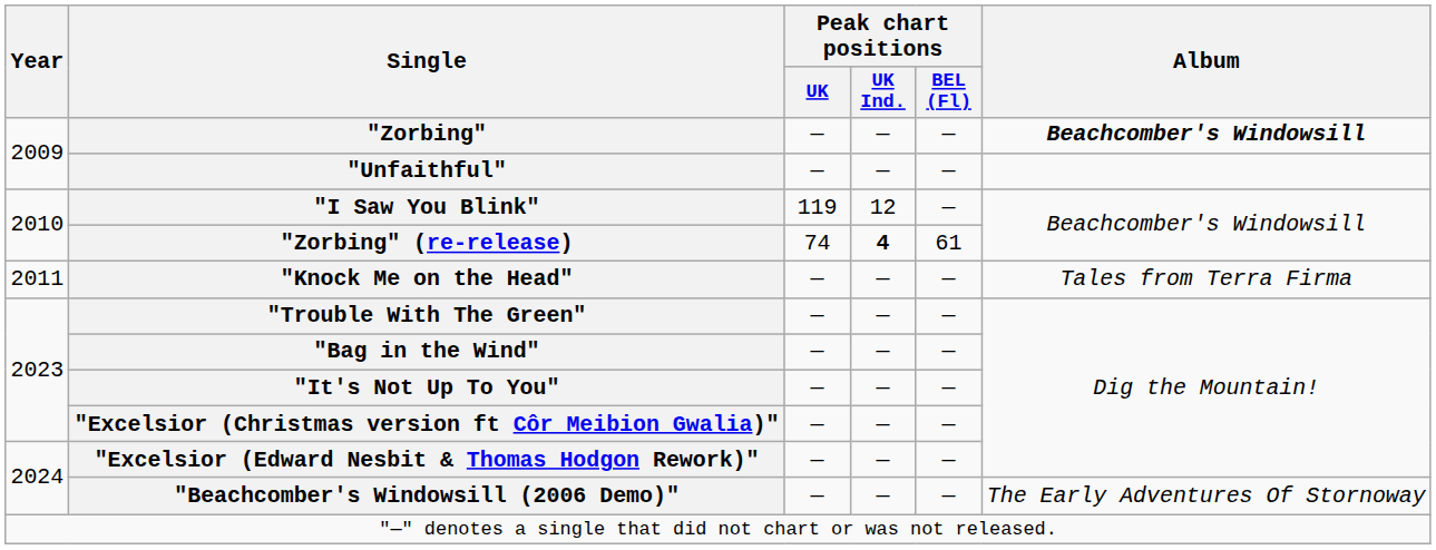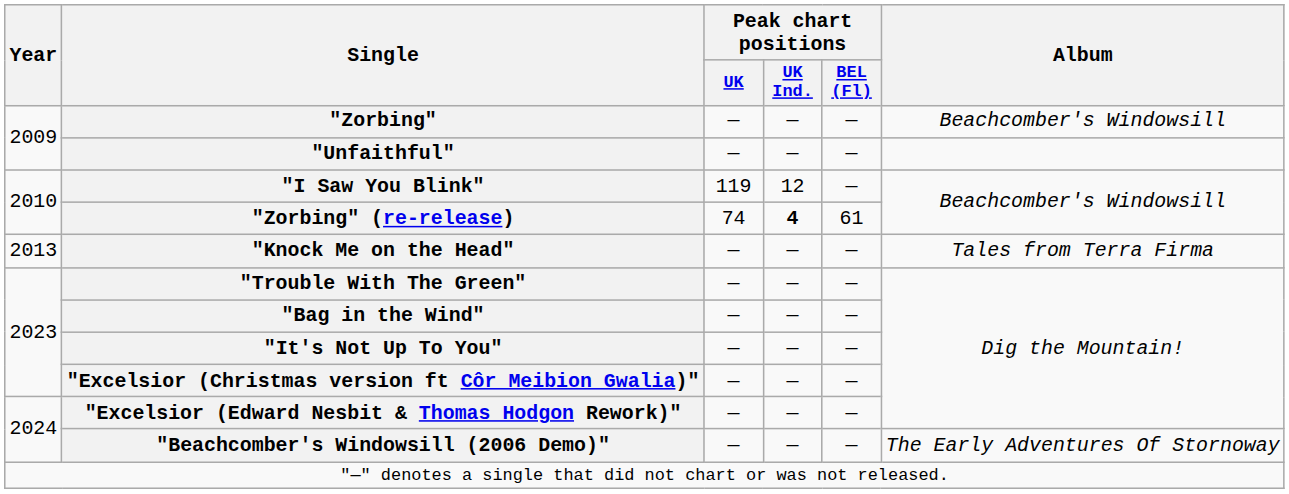 <table class="wikitable plainrowheaders" style="text-align:center;" border="1">
 <tr>
 <th scope="col" rowspan="2">Year</th>
 <th scope="col" rowspan="2">Single</th>
 <th scope="col" colspan="3">Peak chart positions</th>
 <th scope="col" rowspan="2">Album</th>
 </tr>
 <tr>
 <th scope="col" style="width:3em;font-size:85%;"><a href='#'>UK</a><br></th>
 <th scope="col" style="width:3em;font-size:85%;"><a href='#'>UK<br>Ind.</a><br></th>
 <th scope="col" style="width:3em;font-size:85%;"><a href='#'>BEL (Fl)</a><br></th>
 </tr>
 <tr>
 <td rowspan="2">2009</td>
 <th scope="row">"Zorbing"</th>
 <td>—</td>
 <td>—</td>
 <td>—</td>
-<td><strong><em>Beachcomber's Windowsill</em></strong></td>
+<td><em>Beachcomber's Windowsill</em></td>
 </tr>
 <tr>
 <th scope="row">"Unfaithful"</th>
 <td>—</td>
 <td>—</td>
 <td>—</td>
 <td></td>
 </tr>
 <tr>
 <td rowspan="2">2010</td>
 <th scope="row">"I Saw You Blink"</th>
 <td>119</td>
 <td>12</td>
 <td>—</td>
 <td rowspan="2"><em>Beachcomber's Windowsill</em></td>
 </tr>
 <tr>
 <th scope="row">"Zorbing" <span>(<a href='#'>re-release</a>)</span></th>
 <td>74</td>
 <td><strong>4</strong></td>
 <td>61</td>
 </tr>
 <tr>
-<td>2011</td>
+<td>2013</td>
 <th scope="row">"Knock Me on the Head"</th>
 <td>—</td>
 <td>—</td>
 <td>—</td>
 <td><em>Tales from Terra Firma</em></td>
 </tr>
 <tr>
 <td rowspan="4">2023</td>
 <th scope="row">"Trouble With The Green"</th>
 <td>—</td>
 <td>—</td>
 <td>—</td>
 <td rowspan="5"><em>Dig the Mountain!</em></td>
 </tr>
 <tr>
 <th scope="row">"Bag in the Wind"</th>
 <td>—</td>
 <td>—</td>
 <td>—</td>
 </tr>
 <tr>
 <th scope="row">"It's Not Up To You"</th>
 <td>—</td>
 <td>—</td>
 <td>—</td>
 </tr>
 <tr>
 <th scope="row">"Excelsior (Christmas version ft <a href='#'>Côr Meibion Gwalia</a>)"</th>
 <td>—</td>
 <td>—</td>
 <td>—</td>
 </tr>
 <tr>
 <td rowspan="2">2024</td>
 <th scope="row">"Excelsior (Edward Nesbit & <a href='#'>Thomas Hodgon</a> Rework)"</th>
 <td>—</td>
 <td>—</td>
 <td>—</td>
 </tr>
 <tr>
 <th scope="row">"Beachcomber's Windowsill (2006 Demo)"</th>
 <td>—</td>
 <td>—</td>
 <td>—</td>
 <td><em>The Early Adventures Of Stornoway</em></td>
 </tr>
 <tr>
 <td colspan="20" style="font-size:85%">"—" denotes a single that did not chart or was not released.</td>
 </tr>
 </table>
